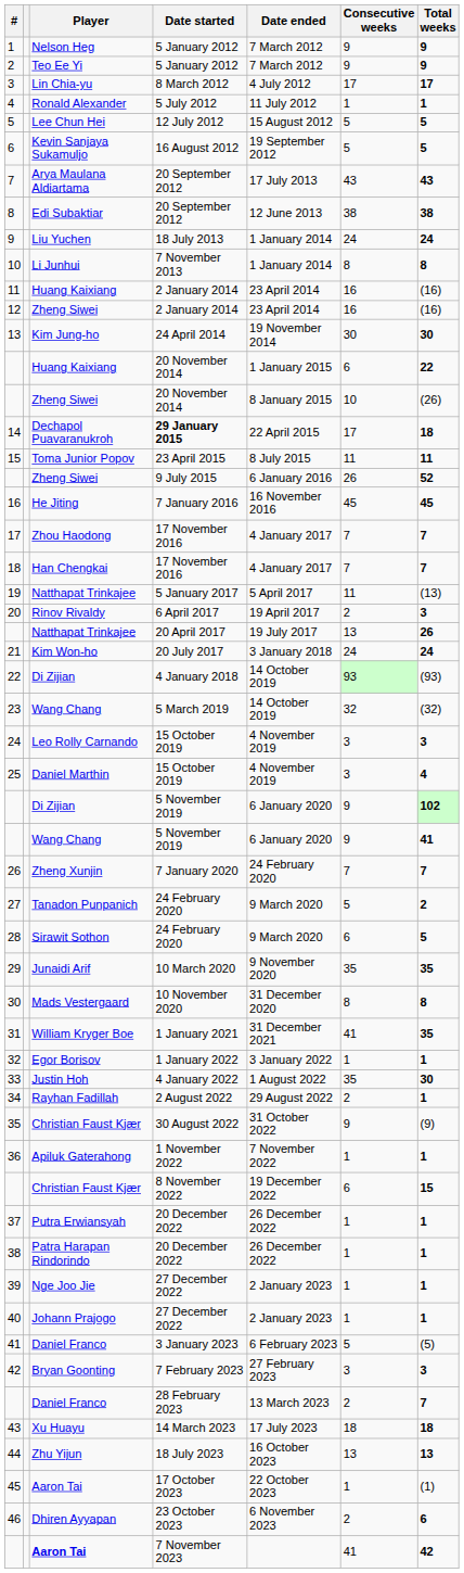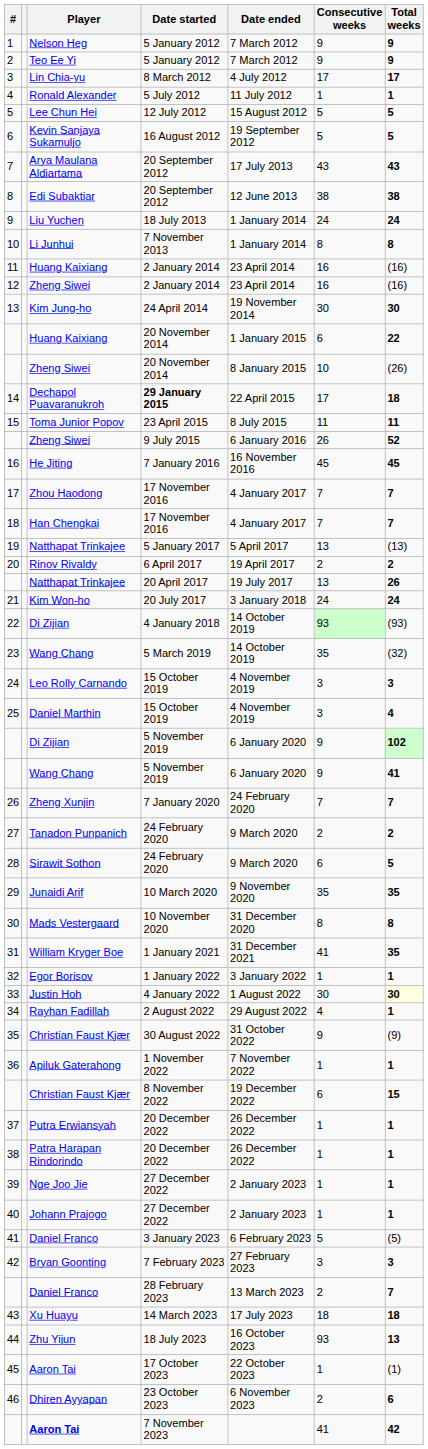 <table class="sortable wikitable">
 <tr>
 <th>#</th>
 <th></th>
 <th>Player</th>
 <th>Date started</th>
 <th>Date ended</th>
 <th>Consecutive<br>weeks</th>
 <th>Total<br>weeks</th>
 </tr>
 <tr>
 <td>1</td>
 <td></td>
 <td><a href='#'>Nelson Heg</a></td>
 <td>5 January 2012</td>
 <td>7 March 2012</td>
 <td>9</td>
 <td><strong>9</strong></td>
 </tr>
 <tr>
 <td>2</td>
 <td></td>
 <td><a href='#'>Teo Ee Yi</a></td>
 <td>5 January 2012</td>
 <td>7 March 2012</td>
 <td>9</td>
 <td><strong>9</strong></td>
 </tr>
 <tr>
 <td>3</td>
 <td></td>
 <td><a href='#'>Lin Chia-yu</a></td>
 <td>8 March 2012</td>
 <td>4 July 2012</td>
 <td>17</td>
 <td><strong>17</strong></td>
 </tr>
 <tr>
 <td>4</td>
 <td></td>
 <td><a href='#'>Ronald Alexander</a></td>
 <td>5 July 2012</td>
 <td>11 July 2012</td>
 <td>1</td>
 <td><strong>1</strong></td>
 </tr>
 <tr>
 <td>5</td>
 <td></td>
 <td><a href='#'>Lee Chun Hei</a></td>
 <td>12 July 2012</td>
 <td>15 August 2012</td>
 <td>5</td>
 <td><strong>5</strong></td>
 </tr>
 <tr>
 <td>6</td>
 <td></td>
 <td><a href='#'>Kevin Sanjaya Sukamuljo</a></td>
 <td>16 August 2012</td>
 <td>19 September 2012</td>
 <td>5</td>
 <td><strong>5</strong></td>
 </tr>
 <tr>
 <td>7</td>
 <td></td>
 <td><a href='#'>Arya Maulana Aldiartama</a></td>
 <td>20 September 2012</td>
 <td>17 July 2013</td>
 <td>43</td>
 <td><strong>43</strong></td>
 </tr>
 <tr>
 <td>8</td>
 <td></td>
 <td><a href='#'>Edi Subaktiar</a></td>
 <td>20 September 2012</td>
 <td>12 June 2013</td>
 <td>38</td>
 <td><strong>38</strong></td>
 </tr>
 <tr>
 <td>9</td>
 <td></td>
 <td><a href='#'>Liu Yuchen</a></td>
 <td>18 July 2013</td>
 <td>1 January 2014</td>
 <td>24</td>
 <td><strong>24</strong></td>
 </tr>
 <tr>
 <td>10</td>
 <td></td>
 <td><a href='#'>Li Junhui</a></td>
 <td>7 November 2013</td>
 <td>1 January 2014</td>
 <td>8</td>
 <td><strong>8</strong></td>
 </tr>
 <tr>
 <td>11</td>
 <td></td>
 <td><a href='#'>Huang Kaixiang</a></td>
 <td>2 January 2014</td>
 <td>23 April 2014</td>
 <td>16</td>
 <td>(16)</td>
 </tr>
 <tr>
 <td>12</td>
 <td></td>
 <td><a href='#'>Zheng Siwei</a></td>
 <td>2 January 2014</td>
 <td>23 April 2014</td>
 <td>16</td>
 <td>(16)</td>
 </tr>
 <tr>
 <td>13</td>
 <td></td>
 <td><a href='#'>Kim Jung-ho</a></td>
 <td>24 April 2014</td>
 <td>19 November 2014</td>
 <td>30</td>
 <td><strong>30</strong></td>
 </tr>
 <tr>
 <td></td>
 <td></td>
 <td><a href='#'>Huang Kaixiang</a></td>
 <td>20 November 2014</td>
 <td>1 January 2015</td>
 <td>6</td>
 <td><strong>22</strong></td>
 </tr>
 <tr>
 <td></td>
 <td></td>
 <td><a href='#'>Zheng Siwei</a></td>
 <td>20 November 2014</td>
 <td>8 January 2015</td>
 <td>10</td>
 <td>(26)</td>
 </tr>
 <tr>
 <td>14</td>
 <td></td>
 <td><a href='#'>Dechapol Puavaranukroh</a></td>
 <td><strong>29 January 2015</strong></td>
 <td>22 April 2015</td>
 <td>17</td>
 <td><strong>18</strong></td>
 </tr>
 <tr>
 <td>15</td>
 <td></td>
 <td><a href='#'>Toma Junior Popov</a></td>
 <td>23 April 2015</td>
 <td>8 July 2015</td>
 <td>11</td>
 <td><strong>11</strong></td>
 </tr>
 <tr>
 <td></td>
 <td></td>
 <td><a href='#'>Zheng Siwei</a></td>
 <td>9 July 2015</td>
 <td>6 January 2016</td>
 <td>26</td>
 <td><strong>52</strong></td>
 </tr>
 <tr>
 <td>16</td>
 <td></td>
 <td><a href='#'>He Jiting</a></td>
 <td>7 January 2016</td>
 <td>16 November 2016</td>
 <td>45</td>
 <td><strong>45</strong></td>
 </tr>
 <tr>
 <td>17</td>
 <td></td>
 <td><a href='#'>Zhou Haodong</a></td>
 <td>17 November 2016</td>
 <td>4 January 2017</td>
 <td>7</td>
 <td><strong>7</strong></td>
 </tr>
 <tr>
 <td>18</td>
 <td></td>
 <td><a href='#'>Han Chengkai</a></td>
 <td>17 November 2016</td>
 <td>4 January 2017</td>
 <td>7</td>
 <td><strong>7</strong></td>
 </tr>
 <tr>
 <td>19</td>
 <td></td>
 <td><a href='#'>Natthapat Trinkajee</a></td>
 <td>5 January 2017</td>
 <td>5 April 2017</td>
-<td>11</td>
+<td>13</td>
 <td>(13)</td>
 </tr>
 <tr>
 <td>20</td>
 <td></td>
 <td><a href='#'>Rinov Rivaldy</a></td>
 <td>6 April 2017</td>
 <td>19 April 2017</td>
 <td>2</td>
-<td><strong>3</strong></td>
+<td><strong>2</strong></td>
 </tr>
 <tr>
 <td></td>
 <td></td>
 <td><a href='#'>Natthapat Trinkajee</a></td>
 <td>20 April 2017</td>
 <td>19 July 2017</td>
 <td>13</td>
 <td><strong>26</strong></td>
 </tr>
 <tr>
 <td>21</td>
 <td></td>
 <td><a href='#'>Kim Won-ho</a></td>
 <td>20 July 2017</td>
 <td>3 January 2018</td>
 <td>24</td>
 <td><strong>24</strong></td>
 </tr>
 <tr>
 <td>22</td>
 <td></td>
 <td><a href='#'>Di Zijian</a></td>
 <td>4 January 2018</td>
 <td>14 October 2019</td>
 <td bgcolor="#ccffcc">93</td>
 <td>(93)</td>
 </tr>
 <tr>
 <td>23</td>
 <td></td>
 <td><a href='#'>Wang Chang</a></td>
 <td>5 March 2019</td>
 <td>14 October 2019</td>
-<td>32</td>
+<td>35</td>
 <td>(32)</td>
 </tr>
 <tr>
 <td>24</td>
 <td></td>
 <td><a href='#'>Leo Rolly Carnando</a></td>
 <td>15 October 2019</td>
 <td>4 November 2019</td>
 <td>3</td>
 <td><strong>3</strong></td>
 </tr>
 <tr>
 <td>25</td>
 <td></td>
 <td><a href='#'>Daniel Marthin</a></td>
 <td>15 October 2019</td>
 <td>4 November 2019</td>
 <td>3</td>
 <td><strong>4</strong></td>
 </tr>
 <tr>
 <td></td>
 <td></td>
 <td><a href='#'>Di Zijian</a></td>
 <td>5 November 2019</td>
 <td>6 January 2020</td>
 <td>9</td>
 <td bgcolor="#ccffcc"><strong>102</strong></td>
 </tr>
 <tr>
 <td></td>
 <td></td>
 <td><a href='#'>Wang Chang</a></td>
 <td>5 November 2019</td>
 <td>6 January 2020</td>
 <td>9</td>
 <td><strong>41</strong></td>
 </tr>
 <tr>
 <td>26</td>
 <td></td>
 <td><a href='#'>Zheng Xunjin</a></td>
 <td>7 January 2020</td>
 <td>24 February 2020</td>
 <td>7</td>
 <td><strong>7</strong></td>
 </tr>
 <tr>
 <td>27</td>
 <td></td>
 <td><a href='#'>Tanadon Punpanich</a></td>
 <td>24 February 2020</td>
 <td>9 March 2020</td>
-<td>5</td>
+<td>2</td>
 <td><strong>2</strong></td>
 </tr>
 <tr>
 <td>28</td>
 <td></td>
 <td><a href='#'>Sirawit Sothon</a></td>
 <td>24 February 2020</td>
 <td>9 March 2020</td>
 <td>6</td>
 <td><strong>5</strong></td>
 </tr>
 <tr>
 <td>29</td>
 <td></td>
 <td><a href='#'>Junaidi Arif</a></td>
 <td>10 March 2020</td>
 <td>9 November 2020</td>
 <td>35</td>
 <td><strong>35</strong></td>
 </tr>
 <tr>
 <td>30</td>
 <td></td>
 <td><a href='#'>Mads Vestergaard</a></td>
 <td>10 November 2020</td>
 <td>31 December 2020</td>
 <td>8</td>
 <td><strong>8</strong></td>
 </tr>
 <tr>
 <td>31</td>
 <td></td>
 <td><a href='#'>William Kryger Boe</a></td>
 <td>1 January 2021</td>
 <td>31 December 2021</td>
 <td>41</td>
 <td><strong>35</strong></td>
 </tr>
 <tr>
 <td>32</td>
 <td></td>
 <td><a href='#'>Egor Borisov</a></td>
 <td>1 January 2022</td>
 <td>3 January 2022</td>
 <td>1</td>
 <td><strong>1</strong></td>
 </tr>
 <tr>
 <td>33</td>
 <td></td>
 <td><a href='#'>Justin Hoh</a></td>
 <td>4 January 2022</td>
 <td>1 August 2022</td>
-<td>35</td>
-<td><strong>30</strong></td>
+<td>30</td>
+<td style="background: lightyellow;"><strong>30</strong></td>
 </tr>
 <tr>
 <td>34</td>
 <td></td>
 <td><a href='#'>Rayhan Fadillah</a></td>
 <td>2 August 2022</td>
 <td>29 August 2022</td>
-<td>2</td>
+<td>4</td>
 <td><strong>1</strong></td>
 </tr>
 <tr>
 <td>35</td>
 <td></td>
 <td><a href='#'>Christian Faust Kjær</a></td>
 <td>30 August 2022</td>
 <td>31 October 2022</td>
 <td>9</td>
 <td>(9)</td>
 </tr>
 <tr>
 <td>36</td>
 <td></td>
 <td><a href='#'>Apiluk Gaterahong</a></td>
 <td>1 November 2022</td>
 <td>7 November 2022</td>
 <td>1</td>
 <td><strong>1</strong></td>
 </tr>
 <tr>
 <td></td>
 <td></td>
 <td><a href='#'>Christian Faust Kjær</a></td>
 <td>8 November 2022</td>
 <td>19 December 2022</td>
 <td>6</td>
 <td><strong>15</strong></td>
 </tr>
 <tr>
 <td>37</td>
 <td></td>
 <td><a href='#'>Putra Erwiansyah</a></td>
 <td>20 December 2022</td>
 <td>26 December 2022</td>
 <td>1</td>
 <td><strong>1</strong></td>
 </tr>
 <tr>
 <td>38</td>
 <td></td>
 <td><a href='#'>Patra Harapan Rindorindo</a></td>
 <td>20 December 2022</td>
 <td>26 December 2022</td>
 <td>1</td>
 <td><strong>1</strong></td>
 </tr>
 <tr>
 <td>39</td>
 <td></td>
 <td><a href='#'>Nge Joo Jie</a></td>
 <td>27 December 2022</td>
 <td>2 January 2023</td>
 <td>1</td>
 <td><strong>1</strong></td>
 </tr>
 <tr>
 <td>40</td>
 <td></td>
 <td><a href='#'>Johann Prajogo</a></td>
 <td>27 December 2022</td>
 <td>2 January 2023</td>
 <td>1</td>
 <td><strong>1</strong></td>
 </tr>
 <tr>
 <td>41</td>
 <td></td>
 <td><a href='#'>Daniel Franco</a></td>
 <td>3 January 2023</td>
 <td>6 February 2023</td>
 <td>5</td>
 <td>(5)</td>
 </tr>
 <tr>
 <td>42</td>
 <td></td>
 <td><a href='#'>Bryan Goonting</a></td>
 <td>7 February 2023</td>
 <td>27 February 2023</td>
 <td>3</td>
 <td><strong>3</strong></td>
 </tr>
 <tr>
 <td></td>
 <td></td>
 <td><a href='#'>Daniel Franco</a></td>
 <td>28 February 2023</td>
 <td>13 March 2023</td>
 <td>2</td>
 <td><strong>7</strong></td>
 </tr>
 <tr>
 <td>43</td>
 <td></td>
 <td><a href='#'>Xu Huayu</a></td>
 <td>14 March 2023</td>
 <td>17 July 2023</td>
 <td>18</td>
 <td><strong>18</strong></td>
 </tr>
 <tr>
 <td>44</td>
 <td></td>
 <td><a href='#'>Zhu Yijun</a></td>
 <td>18 July 2023</td>
 <td>16 October 2023</td>
-<td>13</td>
+<td>93</td>
 <td><strong>13</strong></td>
 </tr>
 <tr>
 <td>45</td>
 <td></td>
 <td><a href='#'>Aaron Tai</a></td>
 <td>17 October 2023</td>
 <td>22 October 2023</td>
 <td>1</td>
 <td>(1)</td>
 </tr>
 <tr>
 <td>46</td>
 <td></td>
 <td><a href='#'>Dhiren Ayyapan</a></td>
 <td>23 October 2023</td>
 <td>6 November 2023</td>
 <td>2</td>
 <td><strong>6</strong></td>
 </tr>
 <tr>
 <td></td>
 <td></td>
 <td><strong><a href='#'>Aaron Tai</a></strong></td>
 <td>7 November 2023</td>
 <td></td>
 <td>41</td>
 <td><strong>42</strong></td>
 </tr>
 </table>
